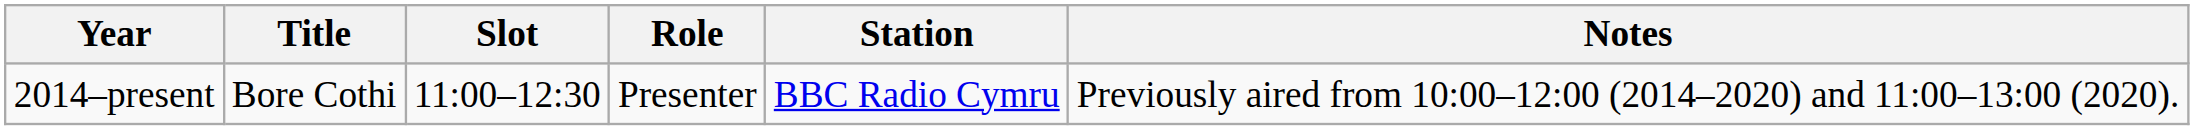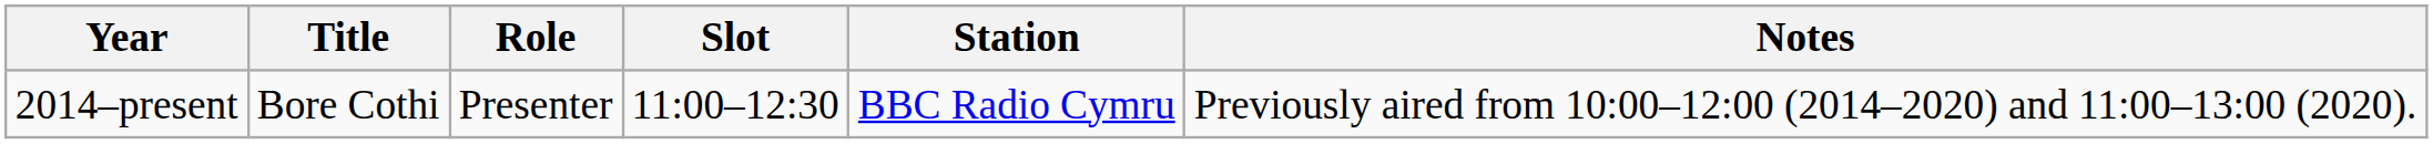 <table class="wikitable">
 <tr>
 <th>Year</th>
 <th>Title</th>
+<th>Role</th>
 <th>Slot</th>
-<th>Role</th>
 <th>Station</th>
 <th>Notes</th>
 </tr>
 <tr>
 <td>2014–present</td>
 <td>Bore Cothi</td>
+<td>Presenter</td>
 <td>11:00–12:30</td>
-<td>Presenter</td>
 <td><a href='#'>BBC Radio Cymru</a></td>
 <td>Previously aired from 10:00–12:00 (2014–2020) and 11:00–13:00 (2020).</td>
 </tr>
 </table>
